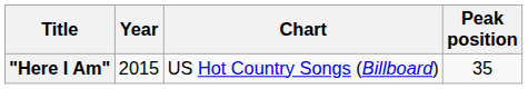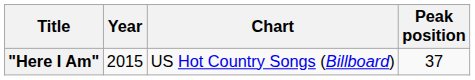 <table class="wikitable plainrowheaders" style="text-align:center;">
 <tr>
 <th>Title</th>
 <th>Year</th>
 <th>Chart</th>
 <th>Peak<br>position</th>
 </tr>
 <tr>
 <th scope = "row">"Here I Am"</th>
 <td>2015</td>
 <td>US <a href='#'>Hot Country Songs</a> (<em><a href='#'>Billboard</a></em>)</td>
-<td style="text-align:center;">35</td>
+<td style="text-align:center;">37</td>
 </tr>
 </table>
